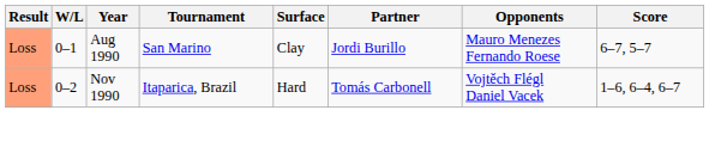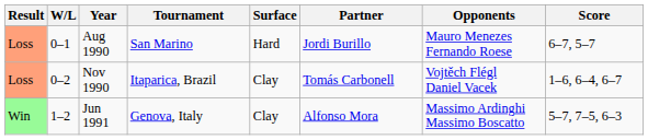 <table class="sortable wikitable">
 <tr>
 <th style="width:40px">Result</th>
 <th style="width:30px" class="unsortable">W/L</th>
 <th style="width:50px">Year</th>
 <th style="width:140px">Tournament</th>
 <th style="width:50px">Surface</th>
 <th style="width:140px">Partner</th>
 <th style="width:140px">Opponents</th>
 <th style="width:110px" class="unsortable">Score</th>
 </tr>
 <tr>
 <td style="background:#ffa07a;">Loss</td>
 <td>0–1</td>
 <td>Aug 1990</td>
 <td><a href='#'>San Marino</a></td>
-<td>Clay</td>
+<td>Hard</td>
 <td> <a href='#'>Jordi Burillo</a></td>
 <td> <a href='#'>Mauro Menezes</a><br> <a href='#'>Fernando Roese</a></td>
 <td>6–7, 5–7</td>
 </tr>
 <tr>
 <td style="background:#ffa07a;">Loss</td>
 <td>0–2</td>
 <td>Nov 1990</td>
 <td><a href='#'>Itaparica</a>, Brazil</td>
-<td>Hard</td>
+<td>Clay</td>
 <td> <a href='#'>Tomás Carbonell</a></td>
 <td> <a href='#'>Vojtěch Flégl</a><br> <a href='#'>Daniel Vacek</a></td>
 <td>1–6, 6–4, 6–7</td>
 </tr>
+<tr>
+<td style="background:#98fb98;">Win</td>
+<td>1–2</td>
+<td>Jun 1991</td>
+<td><a href='#'>Genova</a>, Italy</td>
+<td>Clay</td>
+<td> <a href='#'>Alfonso Mora</a></td>
+<td> <a href='#'>Massimo Ardinghi</a><br> <a href='#'>Massimo Boscatto</a></td>
+<td>5–7, 7–5, 6–3</td>
+</tr>
 </table>
